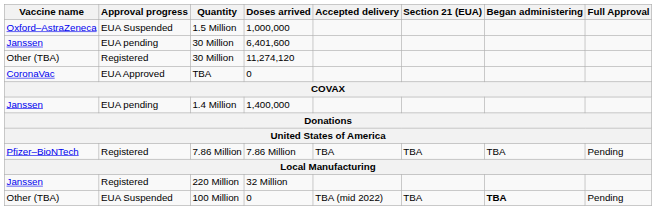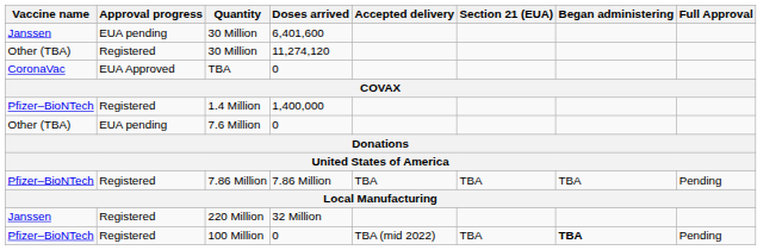 <table class="wikitable">
 <tr>
 <th>Vaccine name</th>
 <th>Approval progress</th>
 <th>Quantity</th>
 <th>Doses arrived</th>
 <th>Accepted delivery</th>
 <th>Section 21 (EUA)</th>
 <th>Began administering</th>
 <th>Full Approval</th>
-</tr>
-<tr>
-<td><a href='#'>Oxford–AstraZeneca</a></td>
-<td>EUA Suspended</td>
-<td>1.5 Million</td>
-<td>1,000,000</td>
-<td></td>
-<td></td>
-<td></td>
-<td></td>
 </tr>
 <tr>
 <td><a href='#'>Janssen</a></td>
 <td>EUA pending</td>
 <td>30 Million</td>
 <td>6,401,600</td>
 <td></td>
 <td></td>
 <td></td>
 <td></td>
 </tr>
 <tr>
 <td>Other (TBA)</td>
 <td>Registered</td>
 <td>30 Million</td>
 <td>11,274,120</td>
 <td></td>
 <td></td>
 <td></td>
 <td></td>
 </tr>
 <tr>
 <td><a href='#'>CoronaVac</a></td>
 <td>EUA Approved</td>
 <td>TBA</td>
 <td 0>0</td>
 <td></td>
 <td></td>
 <td></td>
 <td></td>
 </tr>
 <tr>
 <th colspan="8">COVAX</th>
 </tr>
 <tr>
-<td><a href='#'>Janssen</a></td>
-<td>EUA pending</td>
+<td><a href='#'>Pfizer–BioNTech</a></td>
+<td>Registered</td>
 <td>1.4 Million</td>
 <td>1,400,000</td>
+<td></td>
+<td></td>
+<td></td>
+<td></td>
+</tr>
+<tr>
+<td>Other (TBA)</td>
+<td>EUA pending</td>
+<td>7.6 Million</td>
+<td>0</td>
 <td></td>
 <td></td>
 <td></td>
 <td></td>
 </tr>
 <tr>
 <th colspan="8">Donations</th>
 </tr>
 <tr>
 <th colspan="8">United States of America</th>
 </tr>
 <tr>
 <td><a href='#'>Pfizer–BioNTech</a></td>
 <td>Registered</td>
 <td>7.86 Million</td>
 <td>7.86 Million</td>
 <td>TBA</td>
 <td>TBA</td>
 <td>TBA</td>
 <td>Pending</td>
 </tr>
 <tr>
 <th colspan="8">Local Manufacturing</th>
 </tr>
 <tr>
 <td><a href='#'>Janssen</a></td>
 <td>Registered</td>
 <td>220 Million</td>
 <td>32 Million</td>
 <td></td>
 <td></td>
 <td></td>
 <td></td>
 </tr>
 <tr>
-<td>Other (TBA)</td>
-<td>EUA Suspended</td>
+<td><a href='#'>Pfizer–BioNTech</a></td>
+<td>Registered</td>
 <td>100 Million</td>
 <td>0</td>
 <td>TBA (mid 2022)</td>
 <td>TBA</td>
 <td><strong>TBA</strong></td>
 <td>Pending</td>
 </tr>
 </table>
